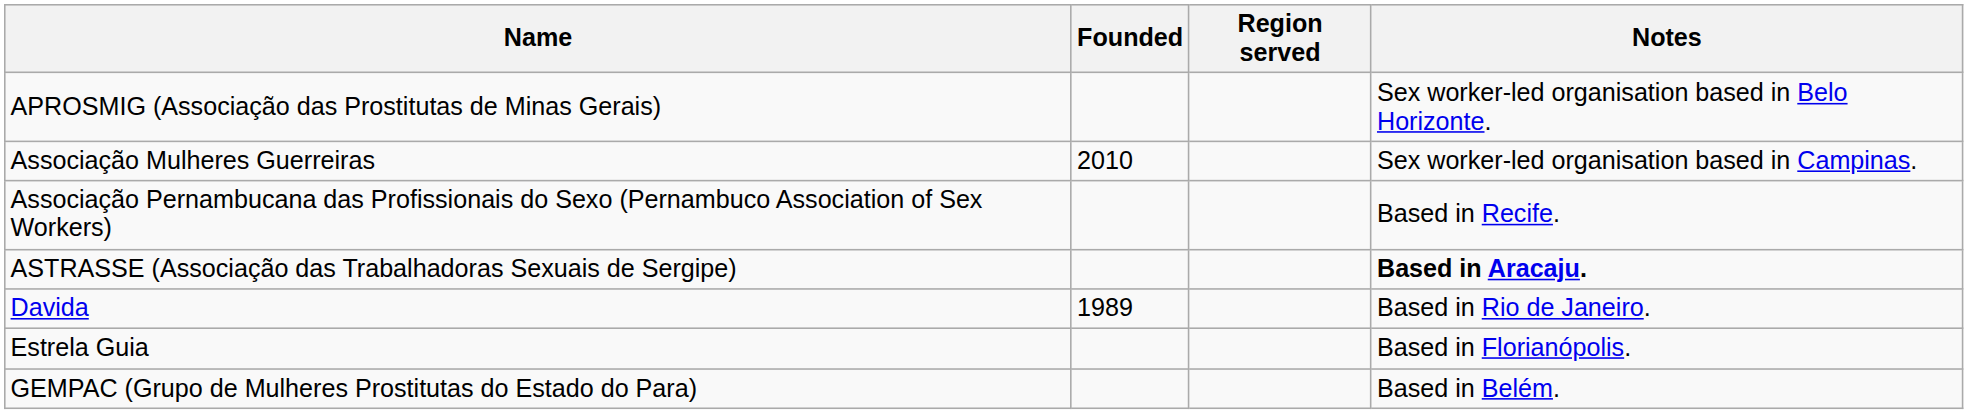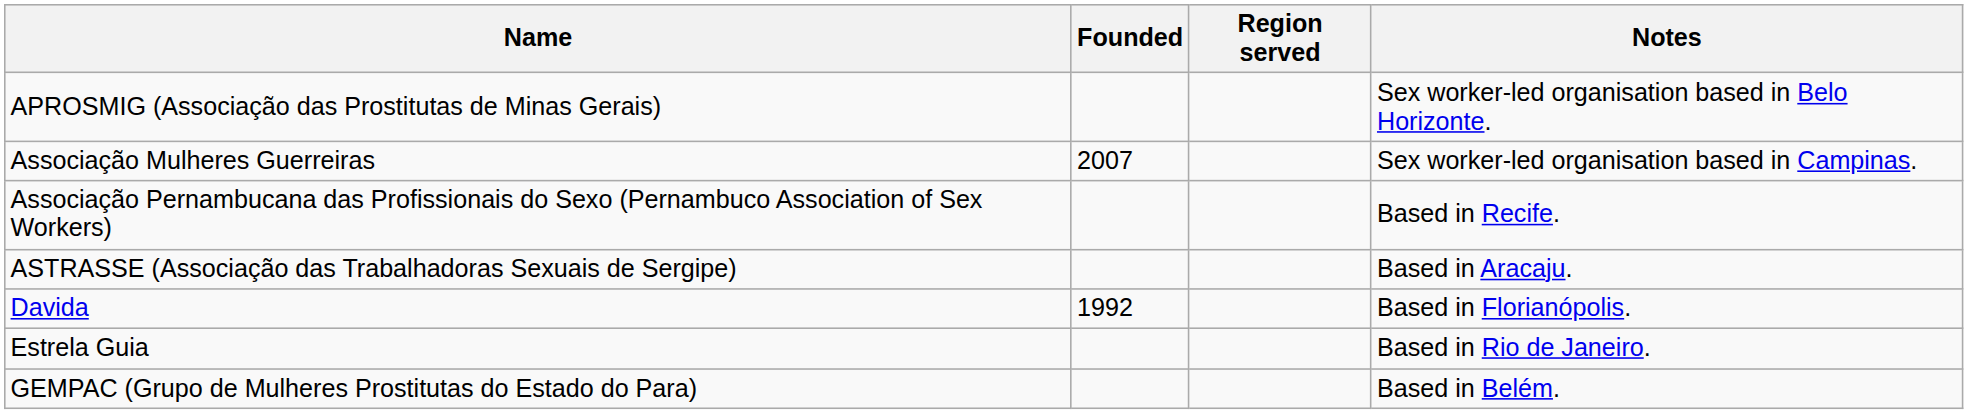 <table class="wikitable sortable">
 <tr>
 <th>Name</th>
 <th>Founded</th>
 <th>Region served</th>
 <th>Notes</th>
 </tr>
 <tr>
 <td>APROSMIG (Associação das Prostitutas de Minas Gerais)</td>
 <td></td>
 <td></td>
 <td>Sex worker-led organisation based in <a href='#'>Belo Horizonte</a>.</td>
 </tr>
 <tr>
 <td>Associação Mulheres Guerreiras</td>
-<td>2010</td>
+<td>2007</td>
 <td></td>
 <td>Sex worker-led organisation based in <a href='#'>Campinas</a>.</td>
 </tr>
 <tr>
 <td>Associação Pernambucana das Profissionais do Sexo (Pernambuco Association of Sex Workers)</td>
 <td></td>
 <td></td>
 <td>Based in <a href='#'>Recife</a>.</td>
 </tr>
 <tr>
 <td>ASTRASSE (Associação das Trabalhadoras Sexuais de Sergipe)</td>
 <td></td>
 <td></td>
-<td><strong>Based in <a href='#'>Aracaju</a>.</strong></td>
+<td>Based in <a href='#'>Aracaju</a>.</td>
 </tr>
 <tr>
 <td><a href='#'>Davida</a></td>
-<td>1989</td>
+<td>1992</td>
 <td></td>
-<td>Based in <a href='#'>Rio de Janeiro</a>.</td>
+<td>Based in <a href='#'>Florianópolis</a>.</td>
 </tr>
 <tr>
 <td>Estrela Guia</td>
 <td></td>
 <td></td>
-<td>Based in <a href='#'>Florianópolis</a>.</td>
+<td>Based in <a href='#'>Rio de Janeiro</a>.</td>
 </tr>
 <tr>
 <td>GEMPAC (Grupo de Mulheres Prostitutas do Estado do Para)</td>
 <td></td>
 <td></td>
 <td>Based in <a href='#'>Belém</a>.</td>
 </tr>
 </table>
